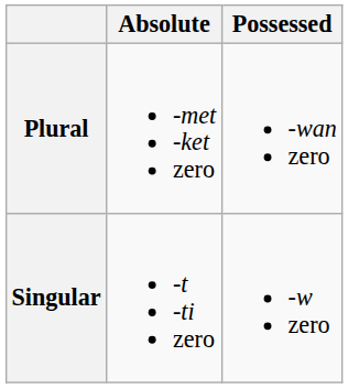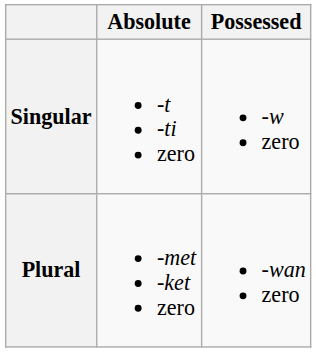 <table class="wikitable" style="margin: 1em auto 1em auto">
 <tr>
 <th align="center"></th>
 <th align="center">Absolute</th>
 <th align="center">Possessed</th>
 </tr>
 <tr>
+<th>Singular</th>
+<td><br><ul><li><em>-t</em></li><li><em>-ti</em></li><li>zero</li></ul></td>
+<td><br><ul><li><em>-w</em></li><li>zero</li></ul></td>
+</tr>
+<tr>
 <th>Plural</th>
 <td><br><ul><li><em>-met</em></li><li><em>-ket</em></li><li>zero</li></ul></td>
 <td><br><ul><li><em>-wan</em></li><li>zero</li></ul></td>
 </tr>
-<tr>
-<th>Singular</th>
-<td><br><ul><li><em>-t</em></li><li><em>-ti</em></li><li>zero</li></ul></td>
-<td><br><ul><li><em>-w</em></li><li>zero</li></ul></td>
-</tr>
 </table>
